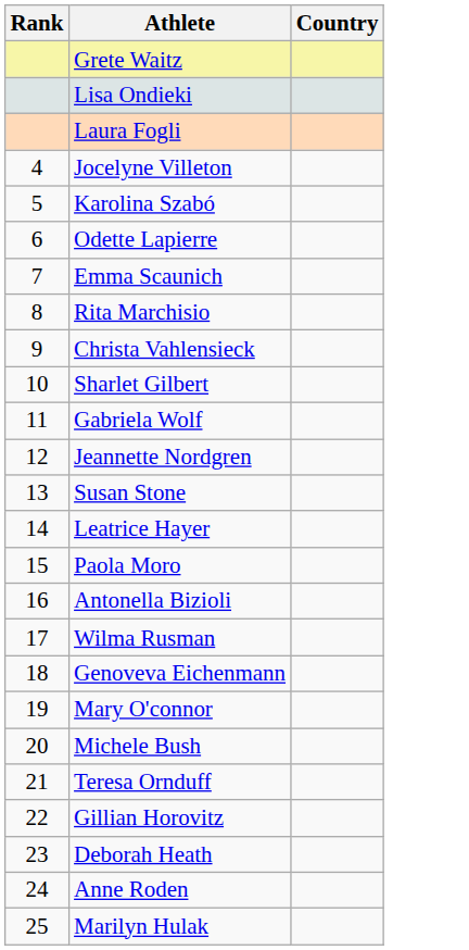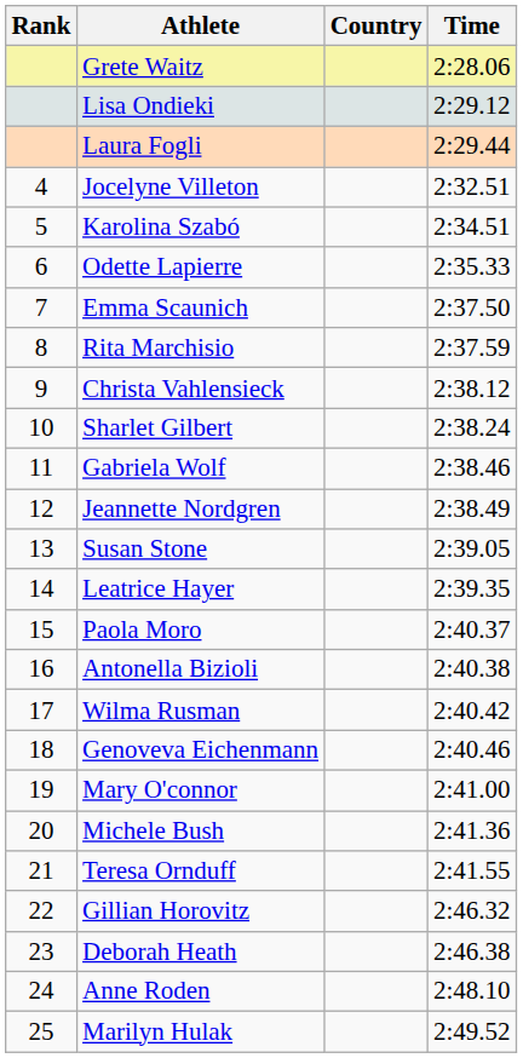 <table class="wikitable" style="text-align:left;">
 <tr>
 <th>Rank</th>
 <th>Athlete</th>
 <th>Country</th>
+<th>Time</th>
 </tr>
 <tr bgcolor="#F7F6A8">
 <td align=center></td>
 <td><a href='#'>Grete Waitz</a></td>
 <td></td>
+<td align=center>2:28.06</td>
 </tr>
 <tr bgcolor="#DCE5E5">
 <td align=center></td>
 <td><a href='#'>Lisa Ondieki</a></td>
 <td></td>
+<td align=center>2:29.12</td>
 </tr>
 <tr bgcolor="#FFDAB9">
 <td align=center></td>
 <td><a href='#'>Laura Fogli</a></td>
 <td></td>
+<td align=center>2:29.44</td>
 </tr>
 <tr>
 <td align=center>4</td>
 <td><a href='#'>Jocelyne Villeton</a></td>
 <td></td>
+<td align=center>2:32.51</td>
 </tr>
 <tr>
 <td align=center>5</td>
 <td><a href='#'>Karolina Szabó</a></td>
 <td></td>
+<td align=center>2:34.51</td>
 </tr>
 <tr>
 <td align=center>6</td>
 <td><a href='#'>Odette Lapierre</a></td>
 <td></td>
+<td align=center>2:35.33</td>
 </tr>
 <tr>
 <td align=center>7</td>
 <td><a href='#'>Emma Scaunich</a></td>
 <td></td>
+<td align=center>2:37.50</td>
 </tr>
 <tr>
 <td align=center>8</td>
 <td><a href='#'>Rita Marchisio</a></td>
 <td></td>
+<td align=center>2:37.59</td>
 </tr>
 <tr>
 <td align=center>9</td>
 <td><a href='#'>Christa Vahlensieck</a></td>
 <td></td>
+<td align="center">2:38.12</td>
 </tr>
 <tr>
 <td align=center>10</td>
 <td><a href='#'>Sharlet Gilbert</a></td>
 <td></td>
+<td align=center>2:38.24</td>
 </tr>
 <tr>
 <td align=center>11</td>
 <td><a href='#'>Gabriela Wolf</a></td>
 <td></td>
+<td align="center">2:38.46</td>
 </tr>
 <tr>
 <td align=center>12</td>
 <td><a href='#'>Jeannette Nordgren</a></td>
 <td></td>
+<td align=center>2:38.49</td>
 </tr>
 <tr>
 <td align=center>13</td>
 <td><a href='#'>Susan Stone</a></td>
 <td></td>
+<td align=center>2:39.05</td>
 </tr>
 <tr>
 <td align=center>14</td>
 <td><a href='#'>Leatrice Hayer</a></td>
 <td></td>
+<td align=center>2:39.35</td>
 </tr>
 <tr>
 <td align=center>15</td>
 <td><a href='#'>Paola Moro</a></td>
 <td></td>
+<td align=center>2:40.37</td>
 </tr>
 <tr>
 <td align=center>16</td>
 <td><a href='#'>Antonella Bizioli</a></td>
 <td></td>
+<td align=center>2:40.38</td>
 </tr>
 <tr>
 <td align=center>17</td>
 <td><a href='#'>Wilma Rusman</a></td>
 <td></td>
+<td align=center>2:40.42</td>
 </tr>
 <tr>
 <td align=center>18</td>
 <td><a href='#'>Genoveva Eichenmann</a></td>
 <td></td>
+<td align=center>2:40.46</td>
 </tr>
 <tr>
 <td align=center>19</td>
 <td><a href='#'>Mary O'connor</a></td>
 <td></td>
+<td align=center>2:41.00</td>
 </tr>
 <tr>
 <td align=center>20</td>
 <td><a href='#'>Michele Bush</a></td>
 <td></td>
+<td align=center>2:41.36</td>
 </tr>
 <tr>
 <td align=center>21</td>
 <td><a href='#'>Teresa Ornduff</a></td>
 <td></td>
+<td align=center>2:41.55</td>
 </tr>
 <tr>
 <td align=center>22</td>
 <td><a href='#'>Gillian Horovitz</a></td>
 <td></td>
+<td align=center>2:46.32</td>
 </tr>
 <tr>
 <td align=center>23</td>
 <td><a href='#'>Deborah Heath</a></td>
 <td></td>
+<td align=center>2:46.38</td>
 </tr>
 <tr>
 <td align=center>24</td>
 <td><a href='#'>Anne Roden</a></td>
 <td></td>
+<td align=center>2:48.10</td>
 </tr>
 <tr>
 <td align=center>25</td>
 <td><a href='#'>Marilyn Hulak</a></td>
 <td></td>
+<td align=center>2:49.52</td>
 </tr>
 </table>
